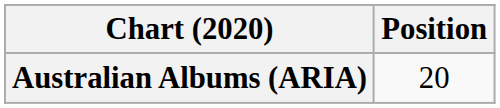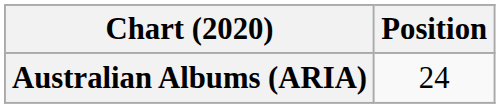 <table class="wikitable plainrowheaders" style="text-align:center">
 <tr>
 <th scope="col">Chart (2020)</th>
 <th scope="col">Position</th>
 </tr>
 <tr>
 <th scope="row">Australian Albums (ARIA)</th>
-<td>20</td>
+<td>24</td>
 </tr>
 </table>
